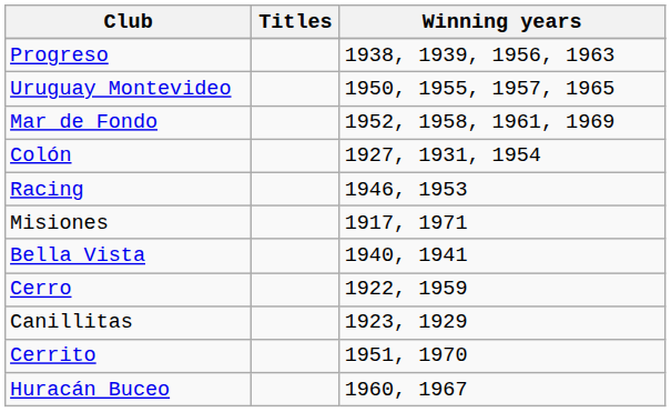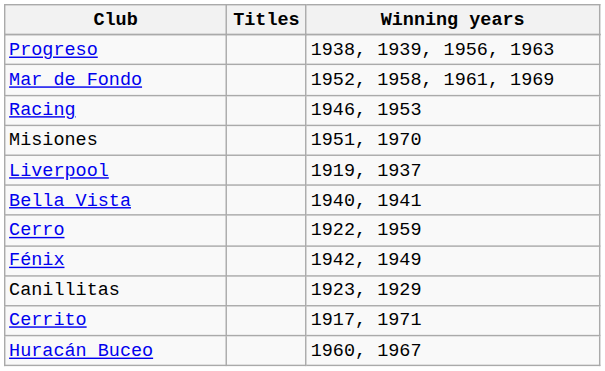 <table class="wikitable sortable">
 <tr>
 <th width=150px>Club</th>
 <th width=50px>Titles</th>
 <th width=200px>Winning years</th>
 </tr>
 <tr>
 </tr>
 <tr>
 <td><a href='#'>Progreso</a></td>
 <td></td>
 <td>1938, 1939, 1956, 1963</td>
 </tr>
 <tr>
-<td><a href='#'>Uruguay Montevideo</a></td>
-<td></td>
-<td>1950, 1955, 1957, 1965</td>
-</tr>
-<tr>
 <td><a href='#'>Mar de Fondo</a></td>
 <td></td>
 <td>1952, 1958, 1961, 1969</td>
-</tr>
-<tr>
-<td><a href='#'>Colón</a></td>
-<td></td>
-<td>1927, 1931, 1954</td>
 </tr>
 <tr>
 <td><a href='#'>Racing</a></td>
 <td></td>
 <td>1946, 1953</td>
 </tr>
 <tr>
 <td>Misiones</td>
 <td></td>
-<td>1917, 1971</td>
+<td>1951, 1970</td>
+</tr>
+<tr>
+<td><a href='#'>Liverpool</a></td>
+<td></td>
+<td>1919, 1937</td>
 </tr>
 <tr>
 <td><a href='#'>Bella Vista</a></td>
 <td></td>
 <td>1940, 1941</td>
 </tr>
 <tr>
 <td><a href='#'>Cerro</a></td>
 <td></td>
 <td>1922, 1959</td>
 </tr>
 <tr>
+<td><a href='#'>Fénix</a></td>
+<td></td>
+<td>1942, 1949</td>
+</tr>
+<tr>
 <td>Canillitas</td>
 <td></td>
 <td>1923, 1929</td>
 </tr>
 <tr>
 <td><a href='#'>Cerrito</a></td>
 <td></td>
-<td>1951, 1970</td>
+<td>1917, 1971</td>
 </tr>
 <tr>
 <td><a href='#'>Huracán Buceo</a></td>
 <td></td>
 <td>1960, 1967</td>
 </tr>
 </table>
